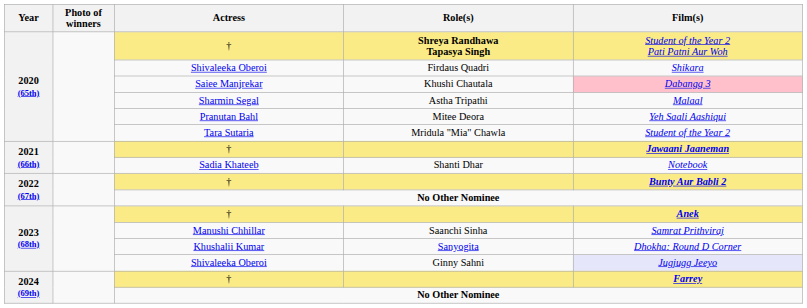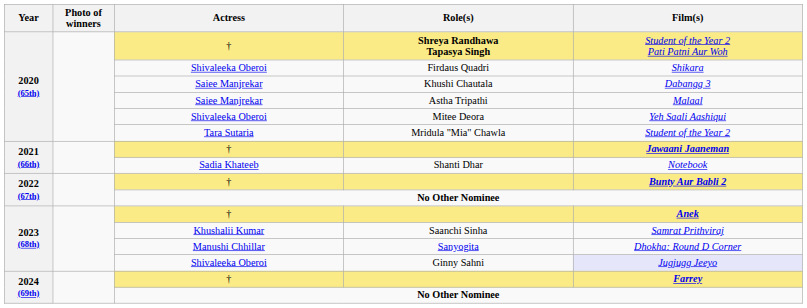 <table class="wikitable sortable" style="text-align:center;">
 <tr>
 <th scope="col" style="width:3%; text-align:center;">Year</th>
 <th scope="col" style="width:3%; text-align:center;">Photo of winners</th>
 <th scope="col" style="width:15%;text-align:center;">Actress</th>
 <th scope="col" style="width:15%;text-align:center;">Role(s)</th>
 <th scope="col" style="width:15%;text-align:center;">Film(s)</th>
 </tr>
 <tr>
 <th scope="row" rowspan=6 style="text-align:center">2020 <br><small><a href='#'>(65th)</a> </small></th>
 <td rowspan=6></td>
 <td style="background:#FAEB86;"><strong></strong> †</td>
 <td style="background:#FAEB86;"><strong>Shreya Randhawa</strong><br><strong>Tapasya Singh</strong></td>
 <td style="background:#FAEB86;"><em><a href='#'>Student of the Year 2</a></em><br><em><a href='#'>Pati Patni Aur Woh</a></em></td>
 </tr>
 <tr>
 <td><a href='#'>Shivaleeka Oberoi</a></td>
 <td>Firdaus Quadri</td>
 <td><em><a href='#'>Shikara</a></em></td>
 </tr>
 <tr>
 <td><a href='#'>Saiee Manjrekar</a></td>
 <td>Khushi Chautala</td>
-<td style="background: pink;"><em><a href='#'>Dabangg 3</a></em></td>
+<td><em><a href='#'>Dabangg 3</a></em></td>
 </tr>
 <tr>
-<td><a href='#'>Sharmin Segal</a></td>
+<td><a href='#'>Saiee Manjrekar</a></td>
 <td>Astha Tripathi</td>
 <td><em><a href='#'>Malaal</a></em></td>
 </tr>
 <tr>
-<td><a href='#'>Pranutan Bahl</a></td>
+<td><a href='#'>Shivaleeka Oberoi</a></td>
 <td>Mitee Deora</td>
 <td><em><a href='#'>Yeh Saali Aashiqui</a></em></td>
 </tr>
 <tr>
 <td><a href='#'>Tara Sutaria</a></td>
 <td>Mridula "Mia" Chawla</td>
 <td><em><a href='#'>Student of the Year 2</a></em></td>
 </tr>
 <tr>
 <th scope="row" rowspan=2 style="text-align:center">2021 <br><small><a href='#'>(66th)</a> </small></th>
 <td rowspan=2></td>
 <td style="background:#FAEB86;"><strong></strong> †</td>
 <td style="background:#FAEB86;"><strong></strong></td>
 <td style="background:#FAEB86;"><strong><em><a href='#'>Jawaani Jaaneman</a></em></strong></td>
 </tr>
 <tr>
 <td><a href='#'>Sadia Khateeb</a></td>
 <td>Shanti Dhar</td>
 <td><em><a href='#'>Notebook</a></em></td>
 </tr>
 <tr>
 <th scope="row" rowspan=2 style="text-align:center">2022 <br><small><a href='#'>(67th)</a> </small></th>
 <td rowspan=2></td>
 <td style="background:#FAEB86;"><strong></strong> †</td>
 <td style="background:#FAEB86;"><strong></strong></td>
 <td style="background:#FAEB86;"><strong><em><a href='#'>Bunty Aur Babli 2</a></em></strong></td>
 </tr>
 <tr>
 <td colspan =3 style="text-align:center"><strong>No Other Nominee</strong></td>
 </tr>
 <tr>
 <th scope="row" rowspan=4 style="text-align:center">2023 <br><small><a href='#'>(68th)</a> </small></th>
 <td rowspan=4></td>
 <td style="background:#FAEB86;"><strong></strong> †</td>
 <td style="background:#FAEB86;"><strong></strong></td>
 <td style="background:#FAEB86;"><strong><em><a href='#'>Anek</a></em></strong></td>
 </tr>
 <tr>
-<td><a href='#'>Manushi Chhillar</a></td>
+<td><a href='#'>Khushalii Kumar</a></td>
 <td>Saanchi Sinha</td>
 <td><em><a href='#'>Samrat Prithviraj</a></em></td>
 </tr>
 <tr>
-<td><a href='#'>Khushalii Kumar</a></td>
+<td><a href='#'>Manushi Chhillar</a></td>
 <td><a href='#'>Sanyogita</a></td>
 <td><em><a href='#'>Dhokha: Round D Corner</a></em></td>
 </tr>
 <tr>
 <td><a href='#'>Shivaleeka Oberoi</a></td>
 <td>Ginny Sahni</td>
 <td style="background: lavender;"><em><a href='#'>Jugjugg Jeeyo</a></em></td>
 </tr>
 <tr>
 <th rowspan="2" scope="row" style="text-align:center">2024 <br><small><a href='#'>(69th)</a> </small></th>
 <td rowspan="2"></td>
 <td style="background:#FAEB86;"><strong></strong> †</td>
 <td style="background:#FAEB86;"><strong></strong></td>
 <td style="background:#FAEB86;"><strong><em><a href='#'>Farrey</a></em></strong></td>
 </tr>
 <tr>
 <td colspan =3 style="text-align:center"><strong>No Other Nominee</strong></td>
 </tr>
 </table>
